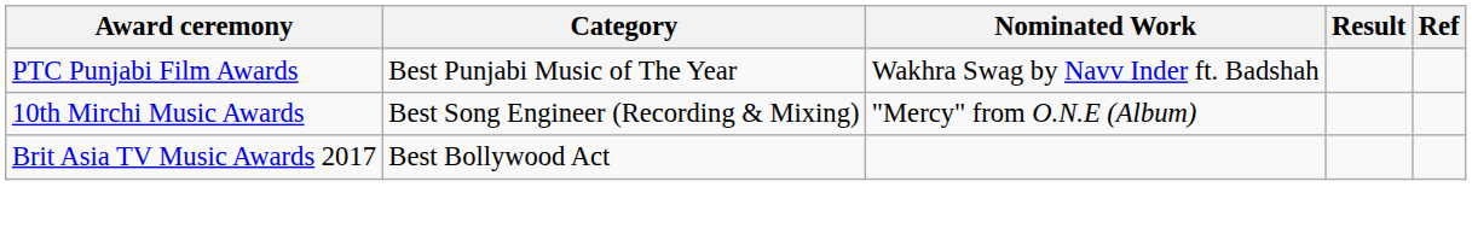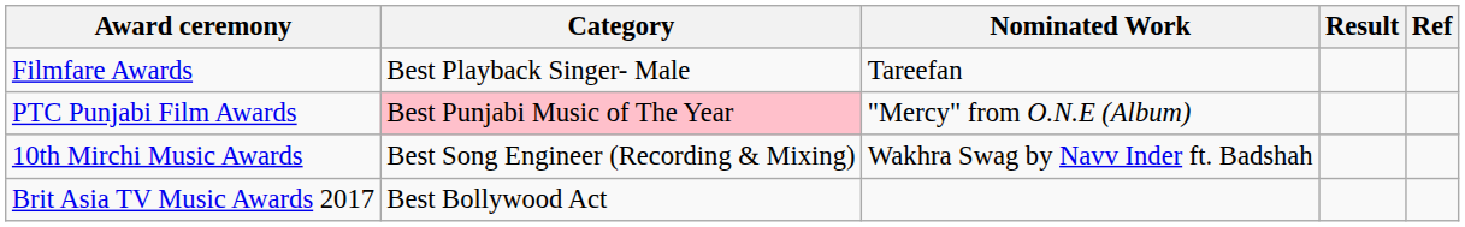 <table class="wikitable">
 <tr>
 <th>Award ceremony</th>
 <th>Category</th>
 <th>Nominated Work</th>
 <th>Result</th>
 <th>Ref</th>
 </tr>
 <tr>
+<td><a href='#'>Filmfare Awards</a></td>
+<td>Best Playback Singer- Male</td>
+<td>Tareefan</td>
+<td></td>
+<td></td>
+</tr>
+<tr>
 <td><a href='#'>PTC Punjabi Film Awards</a></td>
-<td>Best Punjabi Music of The Year</td>
-<td>Wakhra Swag by <a href='#'>Navv Inder</a> ft. Badshah</td>
+<td style="background: pink;">Best Punjabi Music of The Year</td>
+<td>"Mercy" from <em>O.N.E (Album)</em></td>
 <td></td>
 <td></td>
 </tr>
 <tr>
 <td><a href='#'>10th Mirchi Music Awards</a></td>
 <td>Best Song Engineer (Recording & Mixing)</td>
-<td>"Mercy" from <em>O.N.E (Album)</em></td>
+<td>Wakhra Swag by <a href='#'>Navv Inder</a> ft. Badshah</td>
 <td></td>
 <td></td>
 </tr>
 <tr>
 <td><a href='#'>Brit Asia TV Music Awards</a> 2017</td>
 <td>Best Bollywood Act</td>
 <td></td>
 <td></td>
 <td></td>
 </tr>
 </table>
